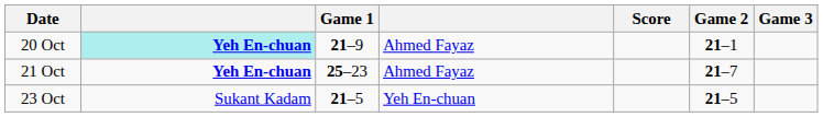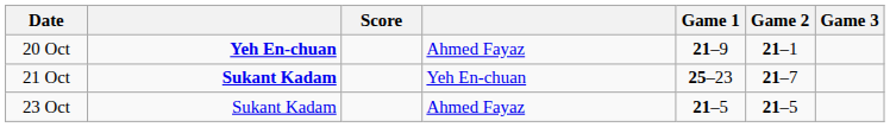 <table class="wikitable" style="text-align:center; font-size:90% ">
 <tr>
 <th width="60">Date</th>
 <th align="right" width="200"></th>
+<th width="60">Score</th>
+<th align="left" width="200"></th>
 <th width="50">Game 1</th>
-<th align="left" width="200"></th>
-<th width="60">Score</th>
 <th width="50">Game 2</th>
 <th width="50">Game 3</th>
 </tr>
 <tr>
 <td>20 Oct</td>
-<td align="right" style="background: paleturquoise;"><strong><a href='#'>Yeh En-chuan</a> </strong></td>
+<td align="right"><strong><a href='#'>Yeh En-chuan</a> </strong></td>
+<td align="center"></td>
+<td align="left"> <a href='#'>Ahmed Fayaz</a></td>
 <td><strong>21</strong>–9</td>
-<td align="left"> <a href='#'>Ahmed Fayaz</a></td>
-<td align="center"></td>
 <td><strong>21</strong>–1</td>
 <td></td>
 </tr>
 <tr>
 <td>21 Oct</td>
-<td align="right"><strong><a href='#'>Yeh En-chuan</a> </strong></td>
+<td align="right"><strong><a href='#'>Sukant Kadam</a> </strong></td>
+<td align="center"></td>
+<td align="left"> <a href='#'>Yeh En-chuan</a></td>
 <td><strong>25</strong>–23</td>
-<td align="left"> <a href='#'>Ahmed Fayaz</a></td>
-<td align="center"></td>
 <td><strong>21</strong>–7</td>
 <td></td>
 </tr>
 <tr>
 <td>23 Oct</td>
 <td align="right"><a href='#'>Sukant Kadam</a> </td>
+<td align="center"></td>
+<td align="left"> <a href='#'>Ahmed Fayaz</a></td>
 <td><strong>21</strong>–5</td>
-<td align="left"> <a href='#'>Yeh En-chuan</a></td>
-<td align="center"></td>
 <td><strong>21</strong>–5</td>
 <td></td>
 </tr>
 </table>
